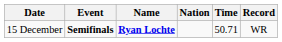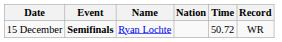 <table class=wikitable style=text-align:center>
 <tr>
 <th>Date</th>
 <th>Event</th>
 <th>Name</th>
 <th>Nation</th>
 <th>Time</th>
 <th>Record</th>
 </tr>
 <tr>
 <td>15 December</td>
 <td><strong>Semifinals</strong></td>
-<td align=left><strong><a href='#'>Ryan Lochte</a></strong></td>
+<td align=left><a href='#'>Ryan Lochte</a></td>
 <td align=left></td>
-<td>50.71</td>
+<td>50.72</td>
 <td>WR</td>
 </tr>
 </table>
